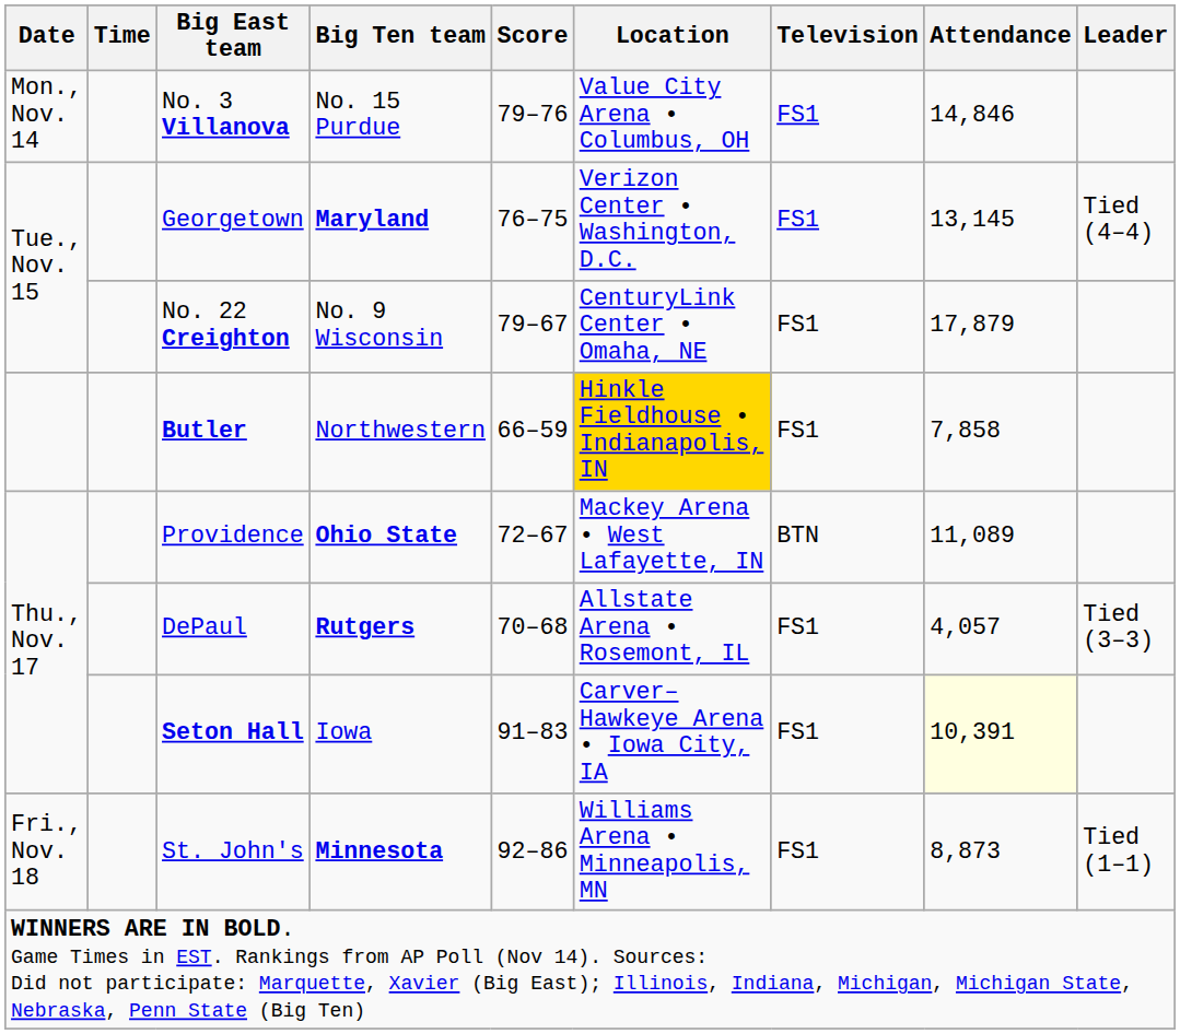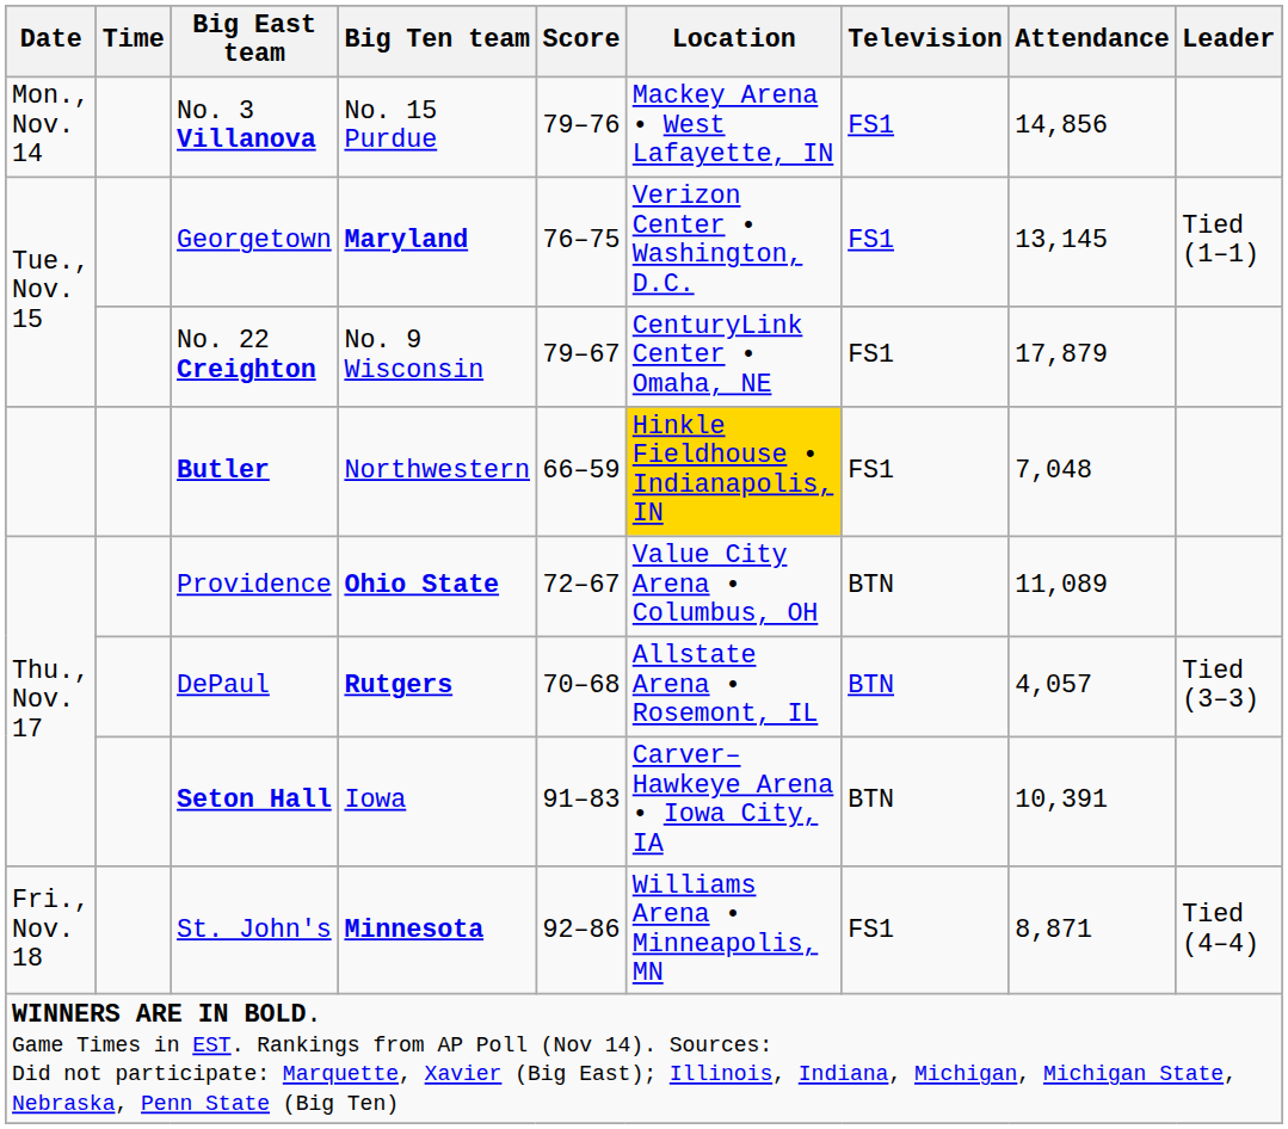 <table class="wikitable" style="font-size: 95%">
 <tr>
 <th>Date</th>
 <th>Time</th>
 <th>Big East team</th>
 <th>Big Ten team</th>
 <th>Score</th>
 <th>Location</th>
 <th>Television</th>
 <th>Attendance</th>
 <th>Leader</th>
 </tr>
 <tr>
 <td rowspan=1>Mon., Nov. 14</td>
 <td></td>
 <td>No. 3 <a href='#'><strong>Villanova</strong></a></td>
 <td>No. 15 <a href='#'>Purdue</a></td>
 <td>79–76</td>
-<td><a href='#'>Value City Arena</a> • <a href='#'>Columbus, OH</a></td>
+<td><a href='#'>Mackey Arena</a> • <a href='#'>West Lafayette, IN</a></td>
 <td><a href='#'>FS1</a></td>
-<td>14,846</td>
+<td>14,856</td>
 <td></td>
 </tr>
 <tr>
 <td rowspan=2>Tue., Nov. 15</td>
 <td></td>
 <td><a href='#'>Georgetown</a></td>
 <td><a href='#'><strong>Maryland</strong></a></td>
 <td>76–75</td>
 <td><a href='#'>Verizon Center</a> • <a href='#'>Washington, D.C.</a></td>
 <td><a href='#'>FS1</a></td>
 <td>13,145</td>
-<td>Tied (4–4)</td>
+<td>Tied (1–1)</td>
 </tr>
 <tr>
 <td></td>
 <td>No. 22 <a href='#'><strong>Creighton</strong></a></td>
 <td>No. 9 <a href='#'>Wisconsin</a></td>
 <td>79–67</td>
 <td><a href='#'>CenturyLink Center</a> • <a href='#'>Omaha, NE</a></td>
 <td>FS1</td>
 <td>17,879</td>
 <td></td>
 </tr>
 <tr>
 <td></td>
 <td></td>
 <td><a href='#'><strong>Butler</strong></a></td>
 <td><a href='#'>Northwestern</a></td>
 <td>66–59</td>
 <td style="background: gold;"><a href='#'>Hinkle Fieldhouse</a> • <a href='#'>Indianapolis, IN</a></td>
 <td>FS1</td>
-<td>7,858</td>
+<td>7,048</td>
 <td></td>
 </tr>
 <tr>
 <td rowspan="3">Thu., Nov. 17</td>
 <td></td>
 <td><a href='#'>Providence</a></td>
 <td><a href='#'><strong>Ohio State</strong></a></td>
 <td>72–67</td>
-<td><a href='#'>Mackey Arena</a> • <a href='#'>West Lafayette, IN</a></td>
+<td><a href='#'>Value City Arena</a> • <a href='#'>Columbus, OH</a></td>
 <td>BTN</td>
 <td>11,089</td>
 <td></td>
 </tr>
 <tr>
 <td></td>
 <td><a href='#'>DePaul</a></td>
 <td><a href='#'><strong>Rutgers</strong></a></td>
 <td>70–68</td>
 <td><a href='#'>Allstate Arena</a> • <a href='#'>Rosemont, IL</a></td>
-<td>FS1</td>
+<td><a href='#'>BTN</a></td>
 <td>4,057</td>
 <td>Tied (3–3)</td>
 </tr>
 <tr>
 <td></td>
 <td><a href='#'><strong>Seton Hall</strong></a></td>
 <td><a href='#'>Iowa</a></td>
 <td>91–83</td>
 <td><a href='#'>Carver–Hawkeye Arena</a> • <a href='#'>Iowa City, IA</a></td>
-<td>FS1</td>
-<td style="background: lightyellow;">10,391</td>
+<td>BTN</td>
+<td>10,391</td>
 <td></td>
 </tr>
 <tr>
 <td rowspan=1>Fri., Nov. 18</td>
 <td></td>
 <td><a href='#'>St. John's</a></td>
 <td><a href='#'><strong>Minnesota</strong></a></td>
 <td>92–86</td>
 <td><a href='#'>Williams Arena</a> • <a href='#'>Minneapolis, MN</a></td>
 <td>FS1</td>
-<td>8,873</td>
-<td>Tied (1–1)</td>
+<td>8,871</td>
+<td>Tied (4–4)</td>
 </tr>
 <tr>
 <td colspan=9><strong>WINNERS ARE IN BOLD</strong>.<br><small>Game Times in <a href='#'>EST</a>. Rankings from AP Poll (Nov 14). Sources:<br>Did not participate: <a href='#'>Marquette</a>, <a href='#'>Xavier</a> (Big East); <a href='#'>Illinois</a>, <a href='#'>Indiana</a>, <a href='#'>Michigan</a>, <a href='#'>Michigan State</a>, <a href='#'>Nebraska</a>, <a href='#'>Penn State</a> (Big Ten)</small></td>
 </tr>
 </table>
